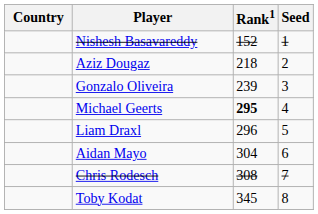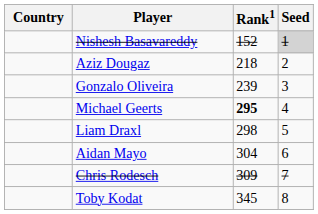 <table class="sortable wikitable">
 <tr>
 <th width="70">Country</th>
 <th width="175">Player</th>
 <th>Rank<sup>1</sup></th>
 <th>Seed</th>
 </tr>
 <tr>
 <td><s></s></td>
 <td><s><a href='#'>Nishesh Basavareddy</a></s></td>
 <td><s>152</s></td>
-<td><s>1</s></td>
+<td style="background: lightgrey;"><s>1</s></td>
 </tr>
 <tr>
 <td></td>
 <td><a href='#'>Aziz Dougaz</a></td>
 <td>218</td>
 <td>2</td>
 </tr>
 <tr>
 <td></td>
 <td><a href='#'>Gonzalo Oliveira</a></td>
 <td>239</td>
 <td>3</td>
 </tr>
 <tr>
 <td></td>
 <td><a href='#'>Michael Geerts</a></td>
 <td><strong>295</strong></td>
 <td>4</td>
 </tr>
 <tr>
 <td></td>
 <td><a href='#'>Liam Draxl</a></td>
-<td>296</td>
+<td>298</td>
 <td>5</td>
 </tr>
 <tr>
 <td></td>
 <td><a href='#'>Aidan Mayo</a></td>
 <td>304</td>
 <td>6</td>
 </tr>
 <tr>
 <td><s></s></td>
 <td><s><a href='#'>Chris Rodesch</a></s></td>
-<td><s>308</s></td>
+<td><s>309</s></td>
 <td><s>7</s></td>
 </tr>
 <tr>
 <td></td>
 <td><a href='#'>Toby Kodat</a></td>
 <td>345</td>
 <td>8</td>
 </tr>
 </table>
